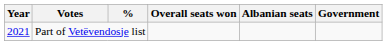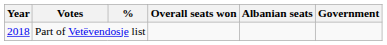 <table class=wikitable style=text-align:center>
 <tr>
 <th>Year</th>
 <th>Votes</th>
 <th>%</th>
 <th>Overall seats won</th>
 <th>Albanian seats</th>
 <th>Government</th>
 </tr>
 <tr>
-<td><a href='#'>2021</a></td>
+<td><a href='#'>2018</a></td>
 <td colspan="2">Part of <a href='#'>Vetëvendosje</a> list</td>
 <td></td>
 <td></td>
 <td></td>
 </tr>
 </table>
